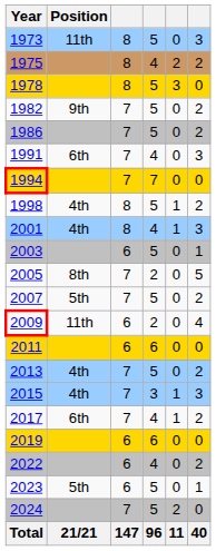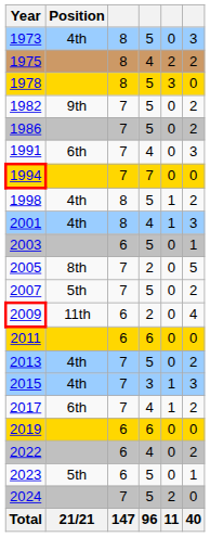 <table class="wikitable" style="text-align: center;">
 <tr>
 <th>Year</th>
 <th>Position</th>
 <th></th>
 <th></th>
 <th></th>
 <th></th>
 </tr>
 <tr style="background:#9acdff;">
 <td> <a href='#'>1973</a></td>
-<td>11th</td>
+<td>4th</td>
 <td>8</td>
 <td>5</td>
 <td>0</td>
 <td>3</td>
 </tr>
 <tr bgcolor=cc9966>
 <td> <a href='#'>1975</a></td>
 <td></td>
 <td>8</td>
 <td>4</td>
 <td>2</td>
 <td>2</td>
 </tr>
 <tr bgcolor=gold>
 <td> <a href='#'>1978</a></td>
 <td></td>
 <td>8</td>
 <td>5</td>
 <td>3</td>
 <td>0</td>
 </tr>
 <tr>
 <td> <a href='#'>1982</a></td>
 <td>9th</td>
 <td>7</td>
 <td>5</td>
 <td>0</td>
 <td>2</td>
 </tr>
 <tr bgcolor=silver>
 <td> <a href='#'>1986</a></td>
 <td></td>
 <td>7</td>
 <td>5</td>
 <td>0</td>
 <td>2</td>
 </tr>
 <tr>
 <td> <a href='#'>1991</a></td>
 <td>6th</td>
 <td>7</td>
 <td>4</td>
 <td>0</td>
 <td>3</td>
 </tr>
 <tr bgcolor=gold>
 <td style="border: 3px solid red"> <a href='#'>1994</a></td>
 <td></td>
 <td>7</td>
 <td>7</td>
 <td>0</td>
 <td>0</td>
 </tr>
 <tr>
 <td> <a href='#'>1998</a></td>
 <td>4th</td>
 <td>8</td>
 <td>5</td>
 <td>1</td>
 <td>2</td>
 </tr>
 <tr style="background:#9acdff;">
 <td> <a href='#'>2001</a></td>
 <td>4th</td>
 <td>8</td>
 <td>4</td>
 <td>1</td>
 <td>3</td>
 </tr>
 <tr bgcolor=silver>
 <td> <a href='#'>2003</a></td>
 <td></td>
 <td>6</td>
 <td>5</td>
 <td>0</td>
 <td>1</td>
 </tr>
 <tr>
 <td> <a href='#'>2005</a></td>
 <td>8th</td>
 <td>7</td>
 <td>2</td>
 <td>0</td>
 <td>5</td>
 </tr>
 <tr>
 <td> <a href='#'>2007</a></td>
 <td>5th</td>
 <td>7</td>
 <td>5</td>
 <td>0</td>
 <td>2</td>
 </tr>
 <tr>
 <td style="border: 3px solid red"> <a href='#'>2009</a></td>
 <td>11th</td>
 <td>6</td>
 <td>2</td>
 <td>0</td>
 <td>4</td>
 </tr>
 <tr bgcolor=gold>
 <td> <a href='#'>2011</a></td>
 <td></td>
 <td>6</td>
 <td>6</td>
 <td>0</td>
 <td>0</td>
 </tr>
 <tr style="background:#9acdff;">
 <td> <a href='#'>2013</a></td>
 <td>4th</td>
 <td>7</td>
 <td>5</td>
 <td>0</td>
 <td>2</td>
 </tr>
 <tr style="background:#9acdff;">
 <td> <a href='#'>2015</a></td>
 <td>4th</td>
 <td>7</td>
 <td>3</td>
 <td>1</td>
 <td>3</td>
 </tr>
 <tr>
 <td> <a href='#'>2017</a></td>
 <td>6th</td>
 <td>7</td>
 <td>4</td>
 <td>1</td>
 <td>2</td>
 </tr>
 <tr bgcolor=gold>
 <td> <a href='#'>2019</a></td>
 <td></td>
 <td>6</td>
 <td>6</td>
 <td>0</td>
 <td>0</td>
 </tr>
 <tr bgcolor=silver>
 <td> <a href='#'>2022</a></td>
 <td></td>
 <td>6</td>
 <td>4</td>
 <td>0</td>
 <td>2</td>
 </tr>
 <tr>
 <td> <a href='#'>2023</a></td>
 <td>5th</td>
 <td>6</td>
 <td>5</td>
 <td>0</td>
 <td>1</td>
 </tr>
 <tr bgcolor=silver>
 <td> <a href='#'>2024</a></td>
 <td></td>
 <td>7</td>
 <td>5</td>
 <td>2</td>
 <td>0</td>
 </tr>
 <tr>
 <th>Total</th>
 <th>21/21</th>
 <th>147</th>
 <th>96</th>
 <th>11</th>
 <th>40</th>
 </tr>
 </table>
